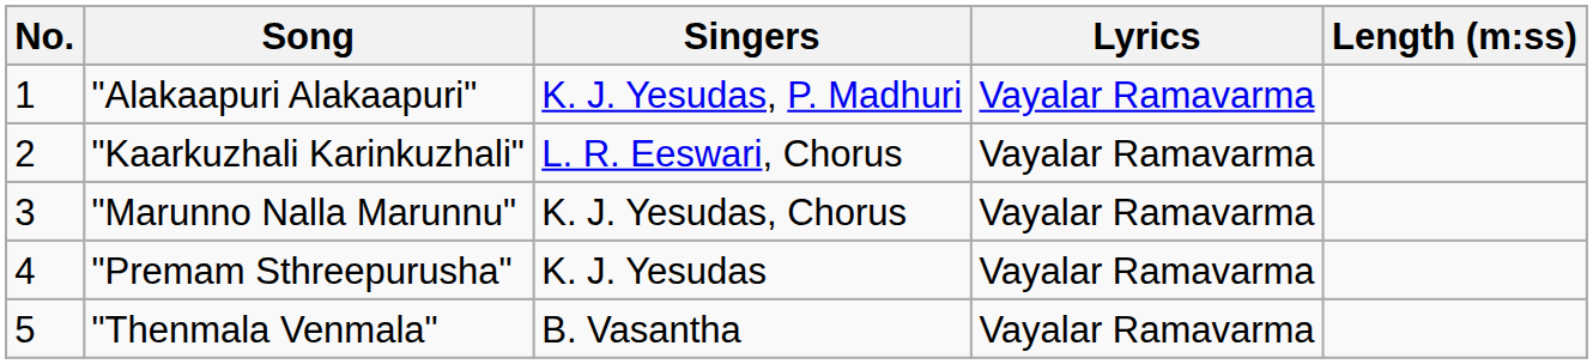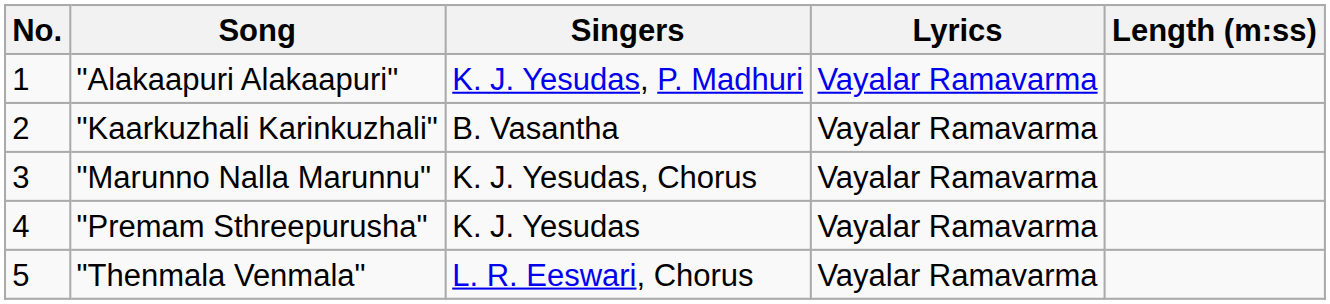 <table class="wikitable" style="font-size:95%;">
 <tr>
 <th>No.</th>
 <th>Song</th>
 <th>Singers</th>
 <th>Lyrics</th>
 <th>Length (m:ss)</th>
 </tr>
 <tr>
 <td>1</td>
 <td>"Alakaapuri Alakaapuri"</td>
 <td><a href='#'>K. J. Yesudas</a>, <a href='#'>P. Madhuri</a></td>
 <td><a href='#'>Vayalar Ramavarma</a></td>
 <td></td>
 </tr>
 <tr>
 <td>2</td>
 <td>"Kaarkuzhali Karinkuzhali"</td>
-<td><a href='#'>L. R. Eeswari</a>, Chorus</td>
+<td>B. Vasantha</td>
 <td>Vayalar Ramavarma</td>
 <td></td>
 </tr>
 <tr>
 <td>3</td>
 <td>"Marunno Nalla Marunnu"</td>
 <td>K. J. Yesudas, Chorus</td>
 <td>Vayalar Ramavarma</td>
 <td></td>
 </tr>
 <tr>
 <td>4</td>
 <td>"Premam Sthreepurusha"</td>
 <td>K. J. Yesudas</td>
 <td>Vayalar Ramavarma</td>
 <td></td>
 </tr>
 <tr>
 <td>5</td>
 <td>"Thenmala Venmala"</td>
-<td>B. Vasantha</td>
+<td><a href='#'>L. R. Eeswari</a>, Chorus</td>
 <td>Vayalar Ramavarma</td>
 <td></td>
 </tr>
 </table>
